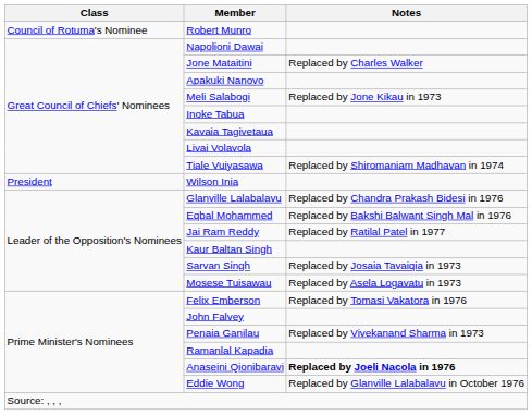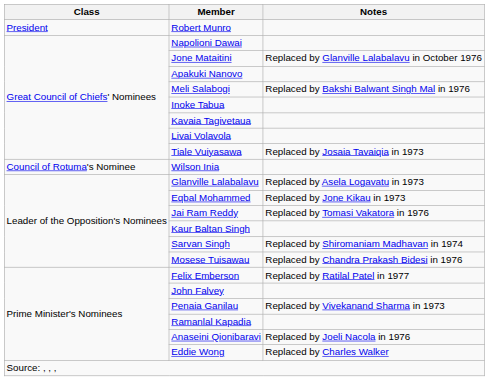 <table class=wikitable>
 <tr>
 <th>Class</th>
 <th>Member</th>
 <th>Notes</th>
 </tr>
 <tr>
-<td><a href='#'>Council of Rotuma</a>'s Nominee</td>
+<td><a href='#'>President</a></td>
 <td><a href='#'>Robert Munro</a></td>
 <td></td>
 </tr>
 <tr>
 <td rowspan=8><a href='#'>Great Council of Chiefs</a>' Nominees</td>
 <td><a href='#'>Napolioni Dawai</a></td>
 <td></td>
 </tr>
 <tr>
 <td><a href='#'>Jone Mataitini</a></td>
-<td>Replaced by <a href='#'>Charles Walker</a></td>
+<td>Replaced by <a href='#'>Glanville Lalabalavu</a> in October 1976</td>
 </tr>
 <tr>
 <td><a href='#'>Apakuki Nanovo</a></td>
 <td></td>
 </tr>
 <tr>
 <td><a href='#'>Meli Salabogi</a></td>
-<td>Replaced by <a href='#'>Jone Kikau</a> in 1973</td>
+<td>Replaced by <a href='#'>Bakshi Balwant Singh Mal</a> in 1976</td>
 </tr>
 <tr>
 <td><a href='#'>Inoke Tabua</a></td>
 <td></td>
 </tr>
 <tr>
 <td><a href='#'>Kavaia Tagivetaua</a></td>
 <td></td>
 </tr>
 <tr>
 <td><a href='#'>Livai Volavola</a></td>
 <td></td>
 </tr>
 <tr>
 <td><a href='#'>Tiale Vuiyasawa</a></td>
-<td>Replaced by <a href='#'>Shiromaniam Madhavan</a> in 1974</td>
+<td>Replaced by <a href='#'>Josaia Tavaiqia</a> in 1973</td>
 </tr>
 <tr>
-<td><a href='#'>President</a></td>
+<td><a href='#'>Council of Rotuma</a>'s Nominee</td>
 <td><a href='#'>Wilson Inia</a></td>
 <td></td>
 </tr>
 <tr>
 <td rowspan=6>Leader of the Opposition's Nominees</td>
 <td><a href='#'>Glanville Lalabalavu</a></td>
-<td>Replaced by <a href='#'>Chandra Prakash Bidesi</a> in 1976</td>
+<td>Replaced by <a href='#'>Asela Logavatu</a> in 1973</td>
 </tr>
 <tr>
 <td><a href='#'>Eqbal Mohammed</a></td>
-<td>Replaced by <a href='#'>Bakshi Balwant Singh Mal</a> in 1976</td>
+<td>Replaced by <a href='#'>Jone Kikau</a> in 1973</td>
 </tr>
 <tr>
 <td><a href='#'>Jai Ram Reddy</a></td>
-<td>Replaced by <a href='#'>Ratilal Patel</a> in 1977</td>
+<td>Replaced by <a href='#'>Tomasi Vakatora</a> in 1976</td>
 </tr>
 <tr>
 <td><a href='#'>Kaur Baltan Singh</a></td>
 <td></td>
 </tr>
 <tr>
 <td><a href='#'>Sarvan Singh</a></td>
-<td>Replaced by <a href='#'>Josaia Tavaiqia</a> in 1973</td>
+<td>Replaced by <a href='#'>Shiromaniam Madhavan</a> in 1974</td>
 </tr>
 <tr>
 <td><a href='#'>Mosese Tuisawau</a></td>
-<td>Replaced by <a href='#'>Asela Logavatu</a> in 1973</td>
+<td>Replaced by <a href='#'>Chandra Prakash Bidesi</a> in 1976</td>
 </tr>
 <tr>
 <td rowspan=6>Prime Minister's Nominees</td>
 <td><a href='#'>Felix Emberson</a></td>
-<td>Replaced by <a href='#'>Tomasi Vakatora</a> in 1976</td>
+<td>Replaced by <a href='#'>Ratilal Patel</a> in 1977</td>
 </tr>
 <tr>
 <td><a href='#'>John Falvey</a></td>
 <td></td>
 </tr>
 <tr>
 <td><a href='#'>Penaia Ganilau</a></td>
 <td>Replaced by <a href='#'>Vivekanand Sharma</a> in 1973</td>
 </tr>
 <tr>
 <td><a href='#'>Ramanlal Kapadia</a></td>
 <td></td>
 </tr>
 <tr>
 <td><a href='#'>Anaseini Qionibaravi</a></td>
-<td><strong>Replaced by <a href='#'>Joeli Nacola</a> in 1976</strong></td>
+<td>Replaced by <a href='#'>Joeli Nacola</a> in 1976</td>
 </tr>
 <tr>
 <td><a href='#'>Eddie Wong</a></td>
-<td>Replaced by <a href='#'>Glanville Lalabalavu</a> in October 1976</td>
+<td>Replaced by <a href='#'>Charles Walker</a></td>
 </tr>
 <tr>
 <td colspan=4>Source: , , , </td>
 </tr>
 </table>
